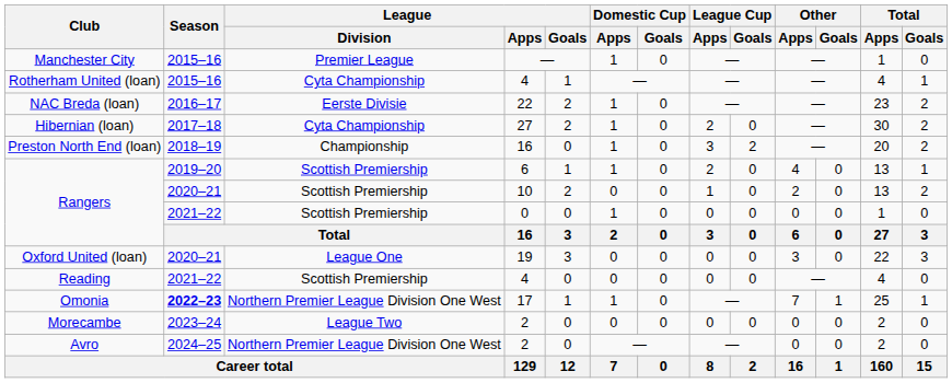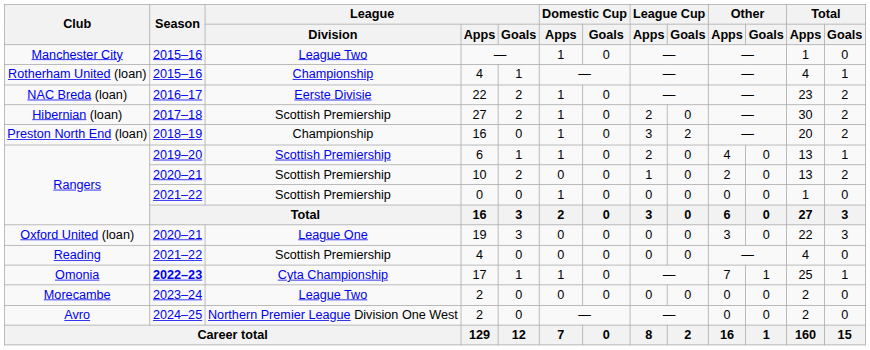 <table class="wikitable" style="text-align:center">
 <tr>
 <th rowspan="2">Club</th>
 <th rowspan="2">Season</th>
 <th colspan="3">League</th>
 <th colspan="2">Domestic Cup</th>
 <th colspan="2">League Cup</th>
 <th colspan="2">Other</th>
 <th colspan="2">Total</th>
 </tr>
 <tr>
 <th>Division</th>
 <th>Apps</th>
 <th>Goals</th>
 <th>Apps</th>
 <th>Goals</th>
 <th>Apps</th>
 <th>Goals</th>
 <th>Apps</th>
 <th>Goals</th>
 <th>Apps</th>
 <th>Goals</th>
 </tr>
 <tr>
 <td><a href='#'>Manchester City</a></td>
 <td><a href='#'>2015–16</a></td>
-<td><a href='#'>Premier League</a></td>
+<td><a href='#'>League Two</a></td>
 <td colspan="2">—</td>
 <td>1</td>
 <td>0</td>
 <td colspan="2">—</td>
 <td colspan="2">—</td>
 <td>1</td>
 <td>0</td>
 </tr>
 <tr>
 <td><a href='#'>Rotherham United</a> (loan)</td>
 <td><a href='#'>2015–16</a></td>
-<td><a href='#'>Cyta Championship</a></td>
+<td><a href='#'>Championship</a></td>
 <td>4</td>
 <td>1</td>
 <td colspan="2">—</td>
 <td colspan="2">—</td>
 <td colspan="2">—</td>
 <td>4</td>
 <td>1</td>
 </tr>
 <tr>
 <td><a href='#'>NAC Breda</a> (loan)</td>
 <td><a href='#'>2016–17</a></td>
 <td><a href='#'>Eerste Divisie</a></td>
 <td>22</td>
 <td>2</td>
 <td>1</td>
 <td>0</td>
 <td colspan="2">—</td>
 <td colspan="2">—</td>
 <td>23</td>
 <td>2</td>
 </tr>
 <tr>
 <td><a href='#'>Hibernian</a> (loan)</td>
 <td><a href='#'>2017–18</a></td>
-<td><a href='#'>Cyta Championship</a></td>
+<td>Scottish Premiership</td>
 <td>27</td>
 <td>2</td>
 <td>1</td>
 <td>0</td>
 <td>2</td>
 <td>0</td>
 <td colspan="2">—</td>
 <td>30</td>
 <td>2</td>
 </tr>
 <tr>
 <td><a href='#'>Preston North End</a> (loan)</td>
 <td><a href='#'>2018–19</a></td>
 <td>Championship</td>
 <td>16</td>
 <td>0</td>
 <td>1</td>
 <td>0</td>
 <td>3</td>
 <td>2</td>
 <td colspan="2">—</td>
 <td>20</td>
 <td>2</td>
 </tr>
 <tr>
 <td rowspan=4><a href='#'>Rangers</a></td>
 <td><a href='#'>2019–20</a></td>
 <td><a href='#'>Scottish Premiership</a></td>
 <td>6</td>
 <td>1</td>
 <td>1</td>
 <td>0</td>
 <td>2</td>
 <td>0</td>
 <td>4</td>
 <td>0</td>
 <td>13</td>
 <td>1</td>
 </tr>
 <tr>
 <td><a href='#'>2020–21</a></td>
 <td>Scottish Premiership</td>
 <td>10</td>
 <td>2</td>
 <td>0</td>
 <td>0</td>
 <td>1</td>
 <td>0</td>
 <td>2</td>
 <td>0</td>
 <td>13</td>
 <td>2</td>
 </tr>
 <tr>
 <td><a href='#'>2021–22</a></td>
 <td>Scottish Premiership</td>
 <td>0</td>
 <td>0</td>
 <td>1</td>
 <td>0</td>
 <td>0</td>
 <td>0</td>
 <td>0</td>
 <td>0</td>
 <td>1</td>
 <td>0</td>
 </tr>
 <tr>
 <th colspan="2">Total</th>
 <th>16</th>
 <th>3</th>
 <th>2</th>
 <th>0</th>
 <th>3</th>
 <th>0</th>
 <th>6</th>
 <th>0</th>
 <th>27</th>
 <th>3</th>
 </tr>
 <tr>
 <td><a href='#'>Oxford United</a> (loan)</td>
 <td><a href='#'>2020–21</a></td>
 <td><a href='#'>League One</a></td>
 <td>19</td>
 <td>3</td>
 <td>0</td>
 <td>0</td>
 <td>0</td>
 <td>0</td>
 <td>3</td>
 <td>0</td>
 <td>22</td>
 <td>3</td>
 </tr>
 <tr>
 <td><a href='#'>Reading</a></td>
 <td><a href='#'>2021–22</a></td>
 <td>Scottish Premiership</td>
 <td>4</td>
 <td>0</td>
 <td>0</td>
 <td>0</td>
 <td>0</td>
 <td>0</td>
 <td colspan="2">—</td>
 <td>4</td>
 <td>0</td>
 </tr>
 <tr>
 <td><a href='#'>Omonia</a></td>
 <td><strong><a href='#'>2022–23</a></strong></td>
-<td><a href='#'>Northern Premier League</a> Division One West</td>
+<td><a href='#'>Cyta Championship</a></td>
 <td>17</td>
 <td>1</td>
 <td>1</td>
 <td>0</td>
 <td colspan="2">—</td>
 <td>7</td>
 <td>1</td>
 <td>25</td>
 <td>1</td>
 </tr>
 <tr>
 <td><a href='#'>Morecambe</a></td>
 <td><a href='#'>2023–24</a></td>
 <td><a href='#'>League Two</a></td>
 <td>2</td>
 <td>0</td>
 <td>0</td>
 <td>0</td>
 <td>0</td>
 <td>0</td>
 <td>0</td>
 <td>0</td>
 <td>2</td>
 <td>0</td>
 </tr>
 <tr>
 <td><a href='#'>Avro</a></td>
 <td><a href='#'>2024–25</a></td>
 <td><a href='#'>Northern Premier League</a> Division One West</td>
 <td>2</td>
 <td>0</td>
 <td colspan="2">—</td>
 <td colspan="2">—</td>
 <td>0</td>
 <td>0</td>
 <td>2</td>
 <td>0</td>
 </tr>
 <tr>
 <th colspan="3">Career total</th>
 <th>129</th>
 <th>12</th>
 <th>7</th>
 <th>0</th>
 <th>8</th>
 <th>2</th>
 <th>16</th>
 <th>1</th>
 <th>160</th>
 <th>15</th>
 </tr>
 </table>
